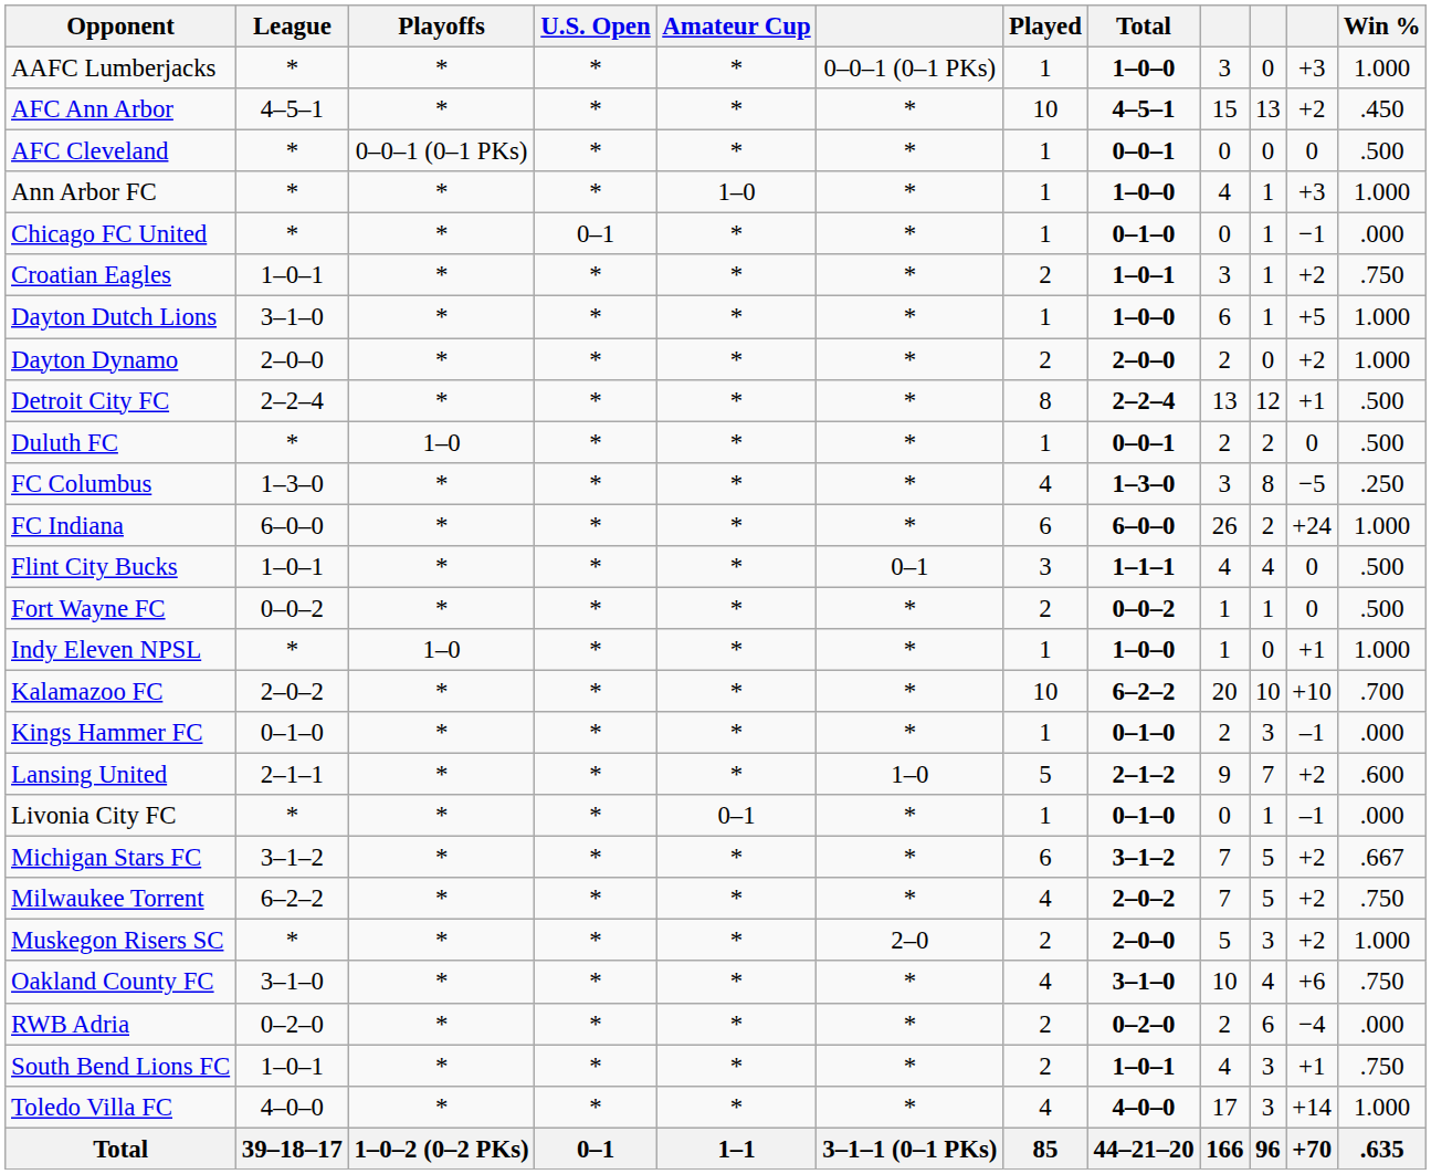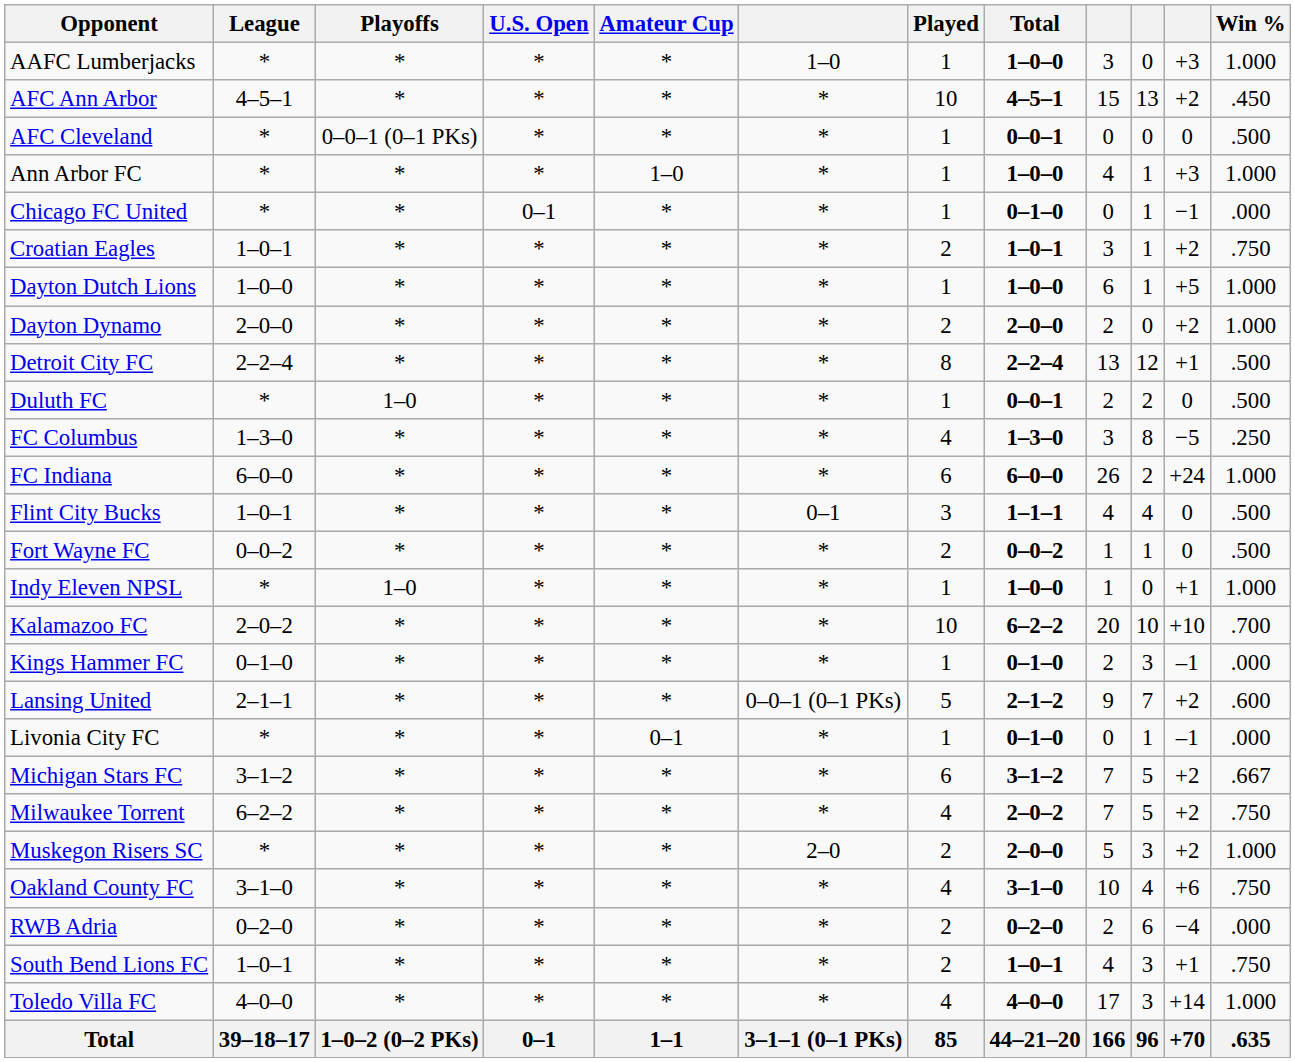 <table class="sortable wikitable" style="text-align: center; font-size:95%;">
 <tr>
 <th>Opponent</th>
 <th>League</th>
 <th>Playoffs</th>
 <th><a href='#'>U.S. Open</a></th>
 <th><a href='#'>Amateur Cup</a></th>
 <th></th>
 <th>Played</th>
 <th>Total</th>
 <th></th>
 <th></th>
 <th></th>
 <th>Win %</th>
 </tr>
 <tr>
 <td style="text-align: left;"> AAFC Lumberjacks</td>
 <td>*</td>
 <td>*</td>
 <td>*</td>
 <td>*</td>
-<td>0–0–1 (0–1 PKs)</td>
+<td>1–0</td>
 <td>1</td>
 <td><strong>1–0–0</strong></td>
 <td>3</td>
 <td>0</td>
 <td>+3</td>
 <td>1.000</td>
 </tr>
 <tr>
 <td style="text-align: left;"> <a href='#'>AFC Ann Arbor</a></td>
 <td>4–5–1</td>
 <td>*</td>
 <td>*</td>
 <td>*</td>
 <td>*</td>
 <td>10</td>
 <td><strong>4–5–1</strong></td>
 <td>15</td>
 <td>13</td>
 <td>+2</td>
 <td>.450</td>
 </tr>
 <tr>
 <td style="text-align: left;"> <a href='#'>AFC Cleveland</a></td>
 <td>*</td>
 <td>0–0–1 (0–1 PKs)</td>
 <td>*</td>
 <td>*</td>
 <td>*</td>
 <td>1</td>
 <td><strong>0–0–1</strong></td>
 <td>0</td>
 <td>0</td>
 <td>0</td>
 <td>.500</td>
 </tr>
 <tr>
 <td style="text-align: left;"> Ann Arbor FC</td>
 <td>*</td>
 <td>*</td>
 <td>*</td>
 <td>1–0</td>
 <td>*</td>
 <td>1</td>
 <td><strong>1–0–0</strong></td>
 <td>4</td>
 <td>1</td>
 <td>+3</td>
 <td>1.000</td>
 </tr>
 <tr>
 <td style="text-align: left;"> <a href='#'>Chicago FC United</a></td>
 <td>*</td>
 <td>*</td>
 <td>0–1</td>
 <td>*</td>
 <td>*</td>
 <td>1</td>
 <td><strong>0–1–0</strong></td>
 <td>0</td>
 <td>1</td>
 <td>−1</td>
 <td>.000</td>
 </tr>
 <tr>
 <td style="text-align: left;"> <a href='#'>Croatian Eagles</a></td>
 <td>1–0–1</td>
 <td>*</td>
 <td>*</td>
 <td>*</td>
 <td>*</td>
 <td>2</td>
 <td><strong>1–0–1</strong></td>
 <td>3</td>
 <td>1</td>
 <td>+2</td>
 <td>.750</td>
 </tr>
 <tr>
 <td style="text-align: left;"> <a href='#'>Dayton Dutch Lions</a></td>
-<td>3–1–0</td>
+<td>1–0–0</td>
 <td>*</td>
 <td>*</td>
 <td>*</td>
 <td>*</td>
 <td>1</td>
 <td><strong>1–0–0</strong></td>
 <td>6</td>
 <td>1</td>
 <td>+5</td>
 <td>1.000</td>
 </tr>
 <tr>
 <td style="text-align: left;"> <a href='#'>Dayton Dynamo</a></td>
 <td>2–0–0</td>
 <td>*</td>
 <td>*</td>
 <td>*</td>
 <td>*</td>
 <td>2</td>
 <td><strong>2–0–0</strong></td>
 <td>2</td>
 <td>0</td>
 <td>+2</td>
 <td>1.000</td>
 </tr>
 <tr>
 <td style="text-align: left;"> <a href='#'>Detroit City FC</a></td>
 <td>2–2–4</td>
 <td>*</td>
 <td>*</td>
 <td>*</td>
 <td>*</td>
 <td>8</td>
 <td><strong>2–2–4</strong></td>
 <td>13</td>
 <td>12</td>
 <td>+1</td>
 <td>.500</td>
 </tr>
 <tr>
 <td style="text-align: left;"> <a href='#'>Duluth FC</a></td>
 <td>*</td>
 <td>1–0</td>
 <td>*</td>
 <td>*</td>
 <td>*</td>
 <td>1</td>
 <td><strong>0–0–1</strong></td>
 <td>2</td>
 <td>2</td>
 <td>0</td>
 <td>.500</td>
 </tr>
 <tr>
 <td style="text-align: left;"> <a href='#'>FC Columbus</a></td>
 <td>1–3–0</td>
 <td>*</td>
 <td>*</td>
 <td>*</td>
 <td>*</td>
 <td>4</td>
 <td><strong>1–3–0</strong></td>
 <td>3</td>
 <td>8</td>
 <td>−5</td>
 <td>.250</td>
 </tr>
 <tr>
 <td style="text-align: left;"> <a href='#'>FC Indiana</a></td>
 <td>6–0–0</td>
 <td>*</td>
 <td>*</td>
 <td>*</td>
 <td>*</td>
 <td>6</td>
 <td><strong>6–0–0</strong></td>
 <td>26</td>
 <td>2</td>
 <td>+24</td>
 <td>1.000</td>
 </tr>
 <tr>
 <td style="text-align: left;"> <a href='#'>Flint City Bucks</a></td>
 <td>1–0–1</td>
 <td>*</td>
 <td>*</td>
 <td>*</td>
 <td>0–1</td>
 <td>3</td>
 <td><strong>1–1–1</strong></td>
 <td>4</td>
 <td>4</td>
 <td>0</td>
 <td>.500</td>
 </tr>
 <tr>
 <td style="text-align: left;"> <a href='#'>Fort Wayne FC</a></td>
 <td>0–0–2</td>
 <td>*</td>
 <td>*</td>
 <td>*</td>
 <td>*</td>
 <td>2</td>
 <td><strong>0–0–2</strong></td>
 <td>1</td>
 <td>1</td>
 <td>0</td>
 <td>.500</td>
 </tr>
 <tr>
 <td style="text-align: left;"> <a href='#'>Indy Eleven NPSL</a></td>
 <td>*</td>
 <td>1–0</td>
 <td>*</td>
 <td>*</td>
 <td>*</td>
 <td>1</td>
 <td><strong>1–0–0</strong></td>
 <td>1</td>
 <td>0</td>
 <td>+1</td>
 <td>1.000</td>
 </tr>
 <tr>
 <td style="text-align: left;"> <a href='#'>Kalamazoo FC</a></td>
 <td>2–0–2</td>
 <td>*</td>
 <td>*</td>
 <td>*</td>
 <td>*</td>
 <td>10</td>
 <td><strong>6–2–2</strong></td>
 <td>20</td>
 <td>10</td>
 <td>+10</td>
 <td>.700</td>
 </tr>
 <tr>
 <td style="text-align: left;"> <a href='#'>Kings Hammer FC</a></td>
 <td>0–1–0</td>
 <td>*</td>
 <td>*</td>
 <td>*</td>
 <td>*</td>
 <td>1</td>
 <td><strong>0–1–0</strong></td>
 <td>2</td>
 <td>3</td>
 <td>–1</td>
 <td>.000</td>
 </tr>
 <tr>
 <td style="text-align: left;"> <a href='#'>Lansing United</a></td>
 <td>2–1–1</td>
 <td>*</td>
 <td>*</td>
 <td>*</td>
-<td>1–0</td>
+<td>0–0–1 (0–1 PKs)</td>
 <td>5</td>
 <td><strong>2–1–2</strong></td>
 <td>9</td>
 <td>7</td>
 <td>+2</td>
 <td>.600</td>
 </tr>
 <tr>
 <td style="text-align: left;"> Livonia City FC</td>
 <td>*</td>
 <td>*</td>
 <td>*</td>
 <td>0–1 </td>
 <td>*</td>
 <td>1</td>
 <td><strong>0–1–0</strong></td>
 <td>0</td>
 <td>1</td>
 <td>–1</td>
 <td>.000</td>
 </tr>
 <tr>
 <td style="text-align: left;"> <a href='#'>Michigan Stars FC</a></td>
 <td>3–1–2</td>
 <td>*</td>
 <td>*</td>
 <td>*</td>
 <td>*</td>
 <td>6</td>
 <td><strong>3–1–2</strong></td>
 <td>7</td>
 <td>5</td>
 <td>+2</td>
 <td>.667</td>
 </tr>
 <tr>
 <td style="text-align: left;"> <a href='#'>Milwaukee Torrent</a></td>
 <td>6–2–2</td>
 <td>*</td>
 <td>*</td>
 <td>*</td>
 <td>*</td>
 <td>4</td>
 <td><strong>2–0–2</strong></td>
 <td>7</td>
 <td>5</td>
 <td>+2</td>
 <td>.750</td>
 </tr>
 <tr>
 <td style="text-align: left;"> <a href='#'>Muskegon Risers SC</a></td>
 <td>*</td>
 <td>*</td>
 <td>*</td>
 <td>*</td>
 <td>2–0</td>
 <td>2</td>
 <td><strong>2–0–0</strong></td>
 <td>5</td>
 <td>3</td>
 <td>+2</td>
 <td>1.000</td>
 </tr>
 <tr>
 <td style="text-align: left;"> <a href='#'>Oakland County FC</a></td>
 <td>3–1–0</td>
 <td>*</td>
 <td>*</td>
 <td>*</td>
 <td>*</td>
 <td>4</td>
 <td><strong>3–1–0</strong></td>
 <td>10</td>
 <td>4</td>
 <td>+6</td>
 <td>.750</td>
 </tr>
 <tr>
 <td style="text-align: left;"> <a href='#'>RWB Adria</a></td>
 <td>0–2–0</td>
 <td>*</td>
 <td>*</td>
 <td>*</td>
 <td>*</td>
 <td>2</td>
 <td><strong>0–2–0</strong></td>
 <td>2</td>
 <td>6</td>
 <td>−4</td>
 <td>.000</td>
 </tr>
 <tr>
 <td style="text-align: left;"> <a href='#'>South Bend Lions FC</a></td>
 <td>1–0–1</td>
 <td>*</td>
 <td>*</td>
 <td>*</td>
 <td>*</td>
 <td>2</td>
 <td><strong>1–0–1</strong></td>
 <td>4</td>
 <td>3</td>
 <td>+1</td>
 <td>.750</td>
 </tr>
 <tr>
 <td style="text-align: left;"> <a href='#'>Toledo Villa FC</a></td>
 <td>4–0–0</td>
 <td>*</td>
 <td>*</td>
 <td>*</td>
 <td>*</td>
 <td>4</td>
 <td><strong>4–0–0</strong></td>
 <td>17</td>
 <td>3</td>
 <td>+14</td>
 <td>1.000</td>
 </tr>
 <tr>
 <th><strong>Total</strong></th>
 <th>39–18–17</th>
 <th>1–0–2 (0–2 PKs)</th>
 <th>0–1</th>
 <th>1–1</th>
 <th>3–1–1 (0–1 PKs)</th>
 <th>85</th>
 <th><strong>44–21–20</strong></th>
 <th>166</th>
 <th>96</th>
 <th>+70</th>
 <th>.635</th>
 </tr>
 </table>
